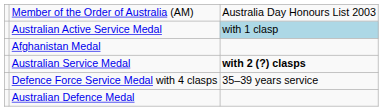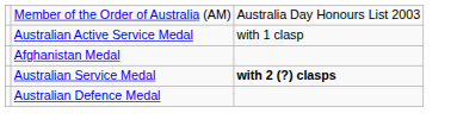 <table class="wikitable">
 <tr>
 <td></td>
 <td><a href='#'>Member of the Order of Australia</a> (AM)</td>
 <td>Australia Day Honours List 2003</td>
 </tr>
 <tr>
 <td></td>
 <td><a href='#'>Australian Active Service Medal</a></td>
-<td style="background: lightblue;">with 1 clasp</td>
+<td>with 1 clasp</td>
 </tr>
 <tr>
 <td></td>
 <td><a href='#'>Afghanistan Medal</a></td>
 <td></td>
 </tr>
 <tr>
 <td></td>
 <td><a href='#'>Australian Service Medal</a></td>
 <td><strong>with 2 (?) clasps</strong></td>
 </tr>
 <tr>
 <td></td>
-<td><a href='#'>Defence Force Service Medal</a> with 4 clasps</td>
-<td>35–39 years service</td>
-</tr>
-<tr>
-<td></td>
 <td><a href='#'>Australian Defence Medal</a></td>
 <td></td>
 </tr>
 </table>
